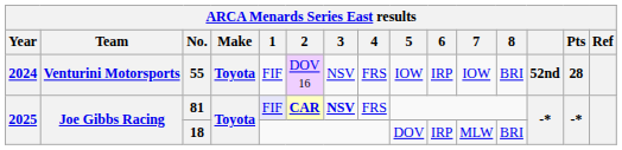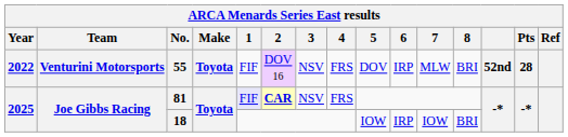 <table class="wikitable" style="text-align:center; font-size:75%">
 <tr>
 <th colspan=15><a href='#'>ARCA Menards Series East</a> results</th>
 </tr>
 <tr>
 <th>Year</th>
 <th>Team</th>
 <th>No.</th>
 <th>Make</th>
 <th>1</th>
 <th>2</th>
 <th>3</th>
 <th>4</th>
 <th>5</th>
 <th>6</th>
 <th>7</th>
 <th>8</th>
 <th></th>
 <th>Pts</th>
 <th>Ref</th>
 </tr>
 <tr>
-<th><a href='#'>2024</a></th>
+<th><a href='#'>2022</a></th>
 <th><a href='#'>Venturini Motorsports</a></th>
 <th>55</th>
 <th><a href='#'>Toyota</a></th>
 <td><a href='#'>FIF</a></td>
 <td style="background:#EFCFFF;"><a href='#'>DOV</a><br><small>16</small></td>
 <td><a href='#'>NSV</a></td>
 <td><a href='#'>FRS</a></td>
-<td><a href='#'>IOW</a></td>
+<td><a href='#'>DOV</a></td>
 <td><a href='#'>IRP</a></td>
-<td><a href='#'>IOW</a></td>
+<td><a href='#'>MLW</a></td>
 <td><a href='#'>BRI</a></td>
 <th>52nd</th>
 <th>28</th>
 <th></th>
 </tr>
 <tr>
 <th rowspan=2><a href='#'>2025</a></th>
 <th rowspan=2><a href='#'>Joe Gibbs Racing</a></th>
 <th>81</th>
 <th rowspan=2><a href='#'>Toyota</a></th>
 <td style="background: lavender;"><a href='#'>FIF</a></td>
 <td style="background:#FFFFBF;"><strong><a href='#'>CAR</a></strong><br></td>
-<td><strong><a href='#'>NSV</a></strong></td>
+<td><a href='#'>NSV</a></td>
 <td><a href='#'>FRS</a></td>
 <td colspan=4></td>
 <th rowspan=2>-*</th>
 <th rowspan=2>-*</th>
 <th rowspan=2></th>
 </tr>
 <tr>
 <th>18</th>
 <td colspan=4></td>
-<td><a href='#'>DOV</a></td>
+<td><a href='#'>IOW</a></td>
 <td><a href='#'>IRP</a></td>
-<td><a href='#'>MLW</a></td>
+<td><a href='#'>IOW</a></td>
 <td><a href='#'>BRI</a></td>
 </tr>
 </table>
